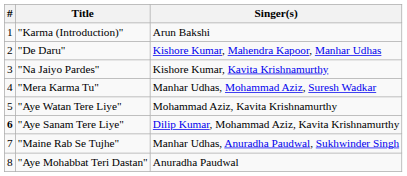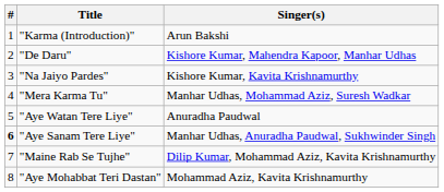 <table class="wikitable" style="font-size: 95%;">
 <tr>
 <th>#</th>
 <th>Title</th>
 <th>Singer(s)</th>
 </tr>
 <tr>
 <td>1</td>
 <td>"Karma (Introduction)"</td>
 <td>Arun Bakshi</td>
 </tr>
 <tr>
 <td>2</td>
 <td>"De Daru"</td>
 <td><a href='#'>Kishore Kumar</a>, <a href='#'>Mahendra Kapoor</a>, <a href='#'>Manhar Udhas</a></td>
 </tr>
 <tr>
 <td>3</td>
 <td>"Na Jaiyo Pardes"</td>
 <td>Kishore Kumar, <a href='#'>Kavita Krishnamurthy</a></td>
 </tr>
 <tr>
 <td>4</td>
 <td>"Mera Karma Tu"</td>
 <td>Manhar Udhas, <a href='#'>Mohammad Aziz</a>, <a href='#'>Suresh Wadkar</a></td>
 </tr>
 <tr>
 <td>5</td>
 <td>"Aye Watan Tere Liye"</td>
-<td>Mohammad Aziz, Kavita Krishnamurthy</td>
+<td>Anuradha Paudwal</td>
 </tr>
 <tr>
 <td><strong>6</strong></td>
 <td>"Aye Sanam Tere Liye"</td>
-<td><a href='#'>Dilip Kumar</a>, Mohammad Aziz, Kavita Krishnamurthy</td>
+<td>Manhar Udhas, <a href='#'>Anuradha Paudwal</a>, <a href='#'>Sukhwinder Singh</a></td>
 </tr>
 <tr>
 <td>7</td>
 <td>"Maine Rab Se Tujhe"</td>
-<td>Manhar Udhas, <a href='#'>Anuradha Paudwal</a>, <a href='#'>Sukhwinder Singh</a></td>
+<td><a href='#'>Dilip Kumar</a>, Mohammad Aziz, Kavita Krishnamurthy</td>
 </tr>
 <tr>
 <td>8</td>
 <td>"Aye Mohabbat Teri Dastan"</td>
-<td>Anuradha Paudwal</td>
+<td>Mohammad Aziz, Kavita Krishnamurthy</td>
 </tr>
 </table>
